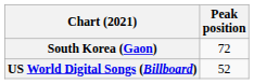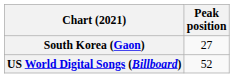 <table class="wikitable sortable plainrowheaders">
 <tr>
 <th>Chart (2021)</th>
 <th>Peak<br>position</th>
 </tr>
 <tr>
 <th scope="row">South Korea (<a href='#'>Gaon</a>)</th>
-<td align="center">72</td>
+<td align="center">27</td>
 </tr>
 <tr>
 <th scope="row">US <a href='#'>World Digital Songs</a> (<em><a href='#'>Billboard</a></em>)</th>
 <td align="center">52</td>
 </tr>
 </table>
